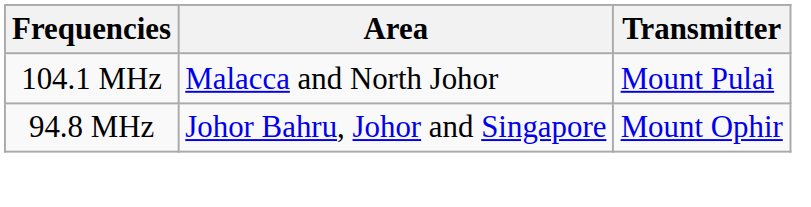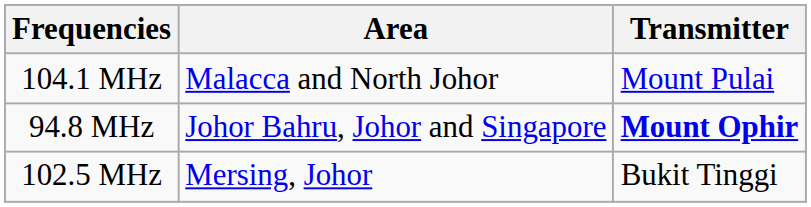 <table class="wikitable">
 <tr>
 <th>Frequencies</th>
 <th>Area</th>
 <th>Transmitter</th>
 </tr>
 <tr>
 <td style="text-align:center;">104.1 MHz</td>
 <td><a href='#'>Malacca</a> and North Johor</td>
 <td><a href='#'>Mount Pulai</a></td>
 </tr>
 <tr>
 <td style="text-align:center;">94.8 MHz</td>
 <td><a href='#'>Johor Bahru</a>, <a href='#'>Johor</a> and <a href='#'>Singapore</a></td>
-<td><a href='#'>Mount Ophir</a></td>
+<td><strong><a href='#'>Mount Ophir</a></strong></td>
+</tr>
+<tr>
+<td style="text-align:center;">102.5 MHz</td>
+<td><a href='#'>Mersing</a>, <a href='#'>Johor</a></td>
+<td>Bukit Tinggi</td>
 </tr>
 </table>
